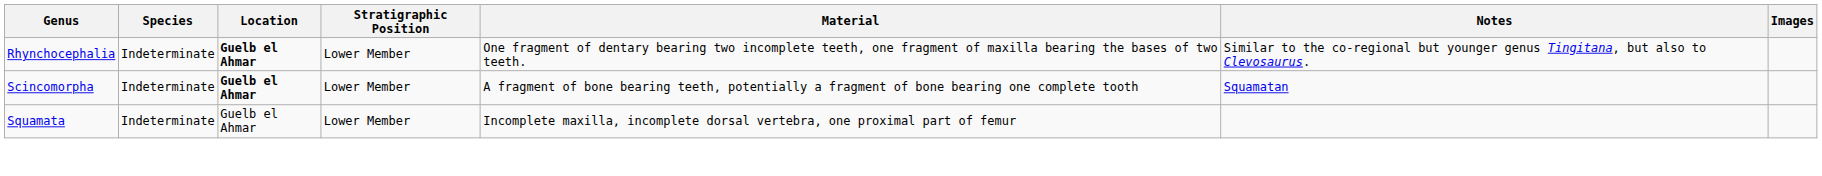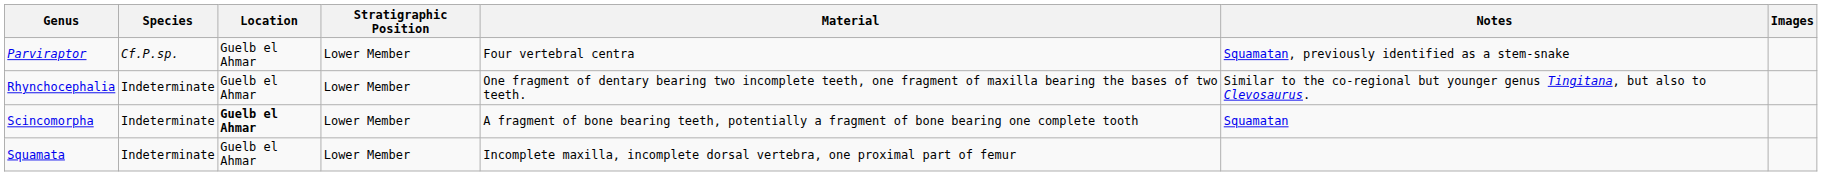 <table class="wikitable" align="center">
 <tr>
 <th>Genus</th>
 <th>Species</th>
 <th>Location</th>
 <th>Stratigraphic Position</th>
 <th>Material</th>
 <th>Notes</th>
 <th>Images</th>
 </tr>
 <tr>
+<td><em><a href='#'>Parviraptor</a></em></td>
+<td><em>Cf.P.sp.</em></td>
+<td>Guelb el Ahmar</td>
+<td>Lower Member</td>
+<td>Four vertebral centra</td>
+<td><a href='#'>Squamatan</a>, previously identified as a stem-snake</td>
+<td></td>
+</tr>
+<tr>
 <td><a href='#'>Rhynchocephalia</a></td>
 <td>Indeterminate</td>
-<td><strong>Guelb el Ahmar</strong></td>
+<td>Guelb el Ahmar</td>
 <td>Lower Member</td>
 <td>One fragment of dentary bearing two incomplete teeth, one fragment of maxilla bearing the bases of two teeth.</td>
 <td>Similar to the co-regional but younger genus <em><a href='#'>Tingitana</a></em>, but also to <em><a href='#'>Clevosaurus</a></em>.</td>
 <td></td>
 </tr>
 <tr>
 <td><a href='#'>Scincomorpha</a></td>
 <td>Indeterminate</td>
 <td><strong>Guelb el Ahmar</strong></td>
 <td>Lower Member</td>
 <td>A fragment of bone bearing teeth, potentially a fragment of bone bearing one complete tooth</td>
 <td><a href='#'>Squamatan</a></td>
 <td></td>
 </tr>
 <tr>
 <td><a href='#'>Squamata</a></td>
 <td>Indeterminate</td>
 <td>Guelb el Ahmar</td>
 <td>Lower Member</td>
 <td>Incomplete maxilla, incomplete dorsal vertebra, one proximal part of femur</td>
 <td></td>
 <td></td>
 </tr>
 </table>
